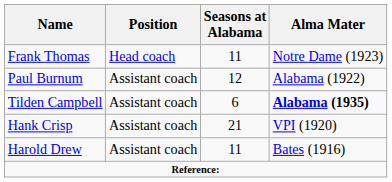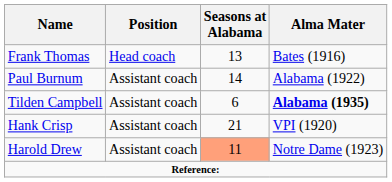 <table class="wikitable" border="1" style="font-size:90%;">
 <tr>
 <th>Name</th>
 <th>Position</th>
 <th>Seasons at<br>Alabama</th>
 <th>Alma Mater</th>
 </tr>
 <tr>
 <td><a href='#'>Frank Thomas</a></td>
 <td><a href='#'>Head coach</a></td>
-<td align=center>11</td>
-<td><a href='#'>Notre Dame</a> (1923)</td>
+<td align=center>13</td>
+<td><a href='#'>Bates</a> (1916)</td>
 </tr>
 <tr>
 <td><a href='#'>Paul Burnum</a></td>
 <td>Assistant coach</td>
-<td align=center>12</td>
+<td align=center>14</td>
 <td><a href='#'>Alabama</a> (1922)</td>
 </tr>
 <tr>
 <td><a href='#'>Tilden Campbell</a></td>
 <td>Assistant coach</td>
 <td align=center>6</td>
 <td><strong><a href='#'>Alabama</a> (1935)</strong></td>
 </tr>
 <tr>
 <td><a href='#'>Hank Crisp</a></td>
 <td>Assistant coach</td>
 <td align=center>21</td>
 <td><a href='#'>VPI</a> (1920)</td>
 </tr>
 <tr>
 <td><a href='#'>Harold Drew</a></td>
 <td>Assistant coach</td>
-<td align=center>11</td>
-<td><a href='#'>Bates</a> (1916)</td>
+<td align=center style="background: lightsalmon;">11</td>
+<td><a href='#'>Notre Dame</a> (1923)</td>
 </tr>
 <tr>
 <td colspan="4" style="font-size: 8pt" align="center"><strong>Reference:</strong></td>
 </tr>
 </table>
